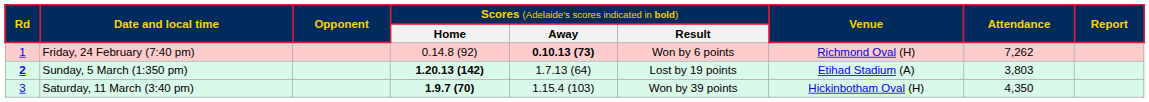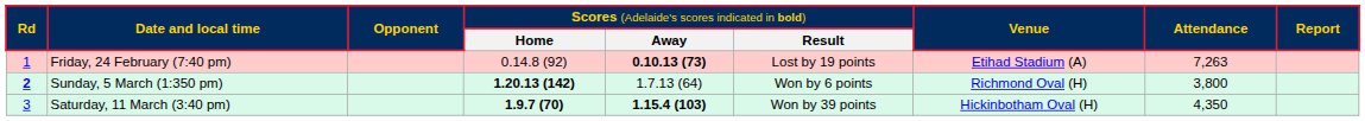 <table class="wikitable" style="font-size:90%; text-align:center; width: 90%; margin-left: auto; margin-right: auto;">
 <tr style="background:#002B5C; color: #FFD200;">
 <td rowspan=2 style="border: solid #E21937 2px;"><span><strong>Rd</strong> </span></td>
 <td rowspan=2 style="border: solid #E21937 2px;"><span><strong>Date and local time</strong></span></td>
 <td rowspan=2 style="border: solid #E21937 2px;"><span><strong>Opponent</strong></span></td>
 <td colspan=3 style="border: solid #E21937 2px;"><span><strong>Scores</strong> <small>(Adelaide's scores indicated in <strong>bold</strong>)</small></span></td>
 <td rowspan=2 style="border: solid #E21937 2px;"><span><strong>Venue</strong></span></td>
 <td rowspan=2 style="border: solid #E21937 2px;"><span><strong>Attendance</strong></span></td>
 <td rowspan=2 style="border: solid #E21937 2px;"><span><strong>Report</strong></span></td>
 </tr>
 <tr>
 <th><span>Home</span></th>
 <th><span>Away</span></th>
 <th><span>Result</span></th>
 </tr>
 <tr style="background:#fcc;">
 <td><a href='#'>1</a></td>
 <td align=left>Friday, 24 February (7:40 pm)</td>
 <td align=left></td>
 <td>0.14.8 (92)</td>
 <td><strong>0.10.13 (73)</strong></td>
-<td>Won by 6 points</td>
-<td><a href='#'>Richmond Oval</a> (H)</td>
-<td>7,262</td>
+<td>Lost by 19 points</td>
+<td><a href='#'>Etihad Stadium</a> (A)</td>
+<td>7,263</td>
 <td></td>
 </tr>
 <tr style="background:#d9f9e9">
 <td><strong><a href='#'>2</a></strong></td>
 <td align=left>Sunday, 5 March (1:350 pm)</td>
 <td align=left></td>
 <td><strong>1.20.13 (142)</strong></td>
 <td>1.7.13 (64)</td>
-<td>Lost by 19 points</td>
-<td><a href='#'>Etihad Stadium</a> (A)</td>
-<td>3,803</td>
+<td>Won by 6 points</td>
+<td><a href='#'>Richmond Oval</a> (H)</td>
+<td>3,800</td>
 <td></td>
 </tr>
 <tr style="background:#d9f9e9">
 <td><a href='#'>3</a></td>
 <td align=left>Saturday, 11 March (3:40 pm)</td>
 <td align=left></td>
 <td><strong>1.9.7 (70)</strong></td>
-<td>1.15.4 (103)</td>
+<td><strong>1.15.4 (103)</strong></td>
 <td>Won by 39 points</td>
 <td><a href='#'>Hickinbotham Oval</a> (H)</td>
 <td>4,350</td>
 <td></td>
 </tr>
 </table>
